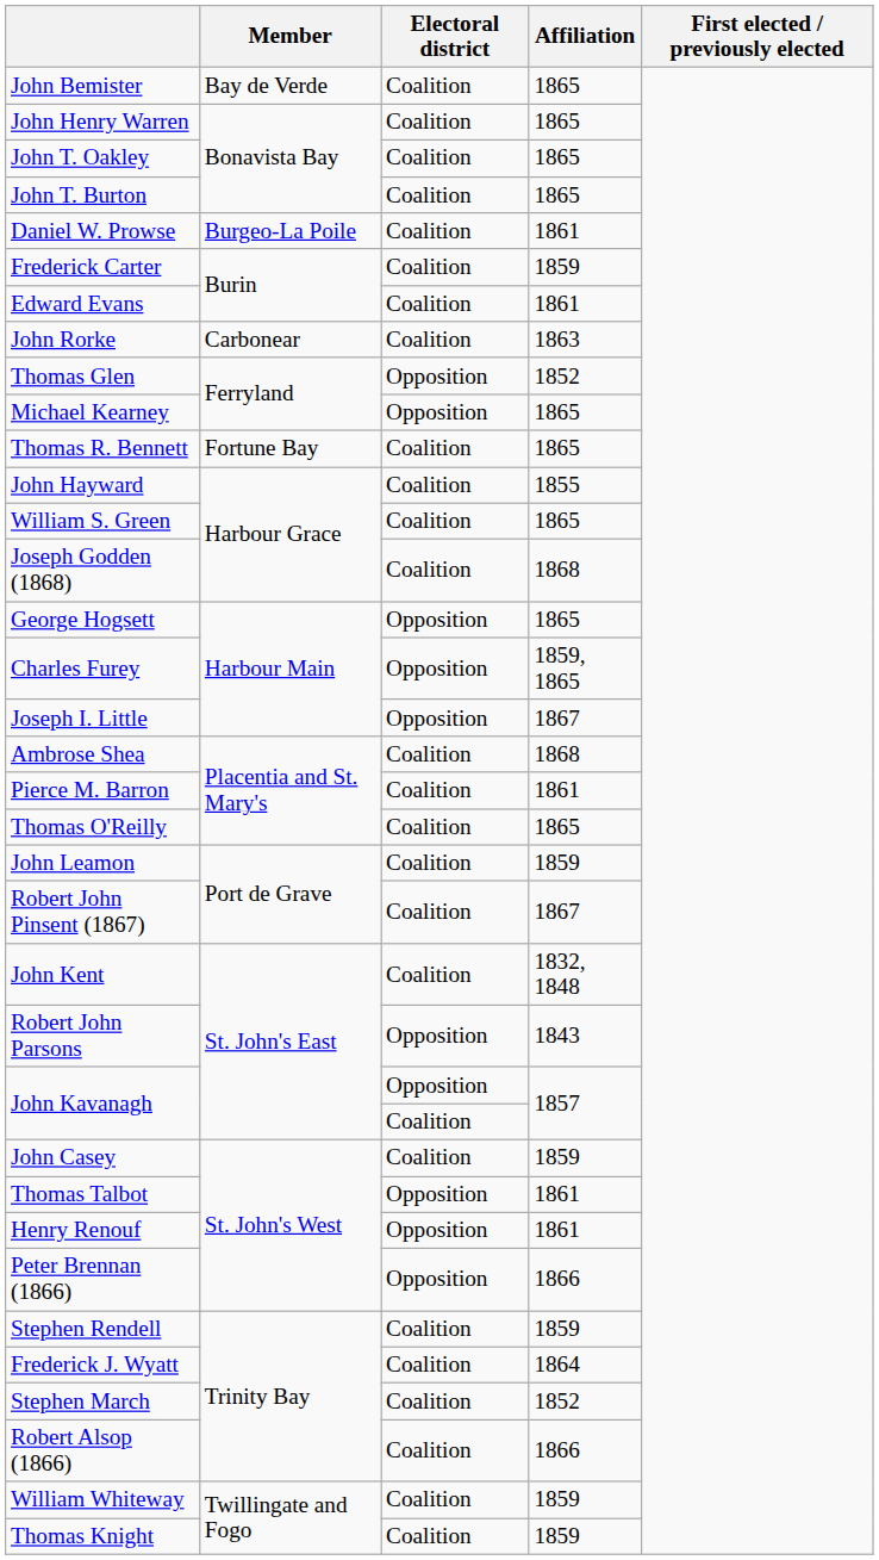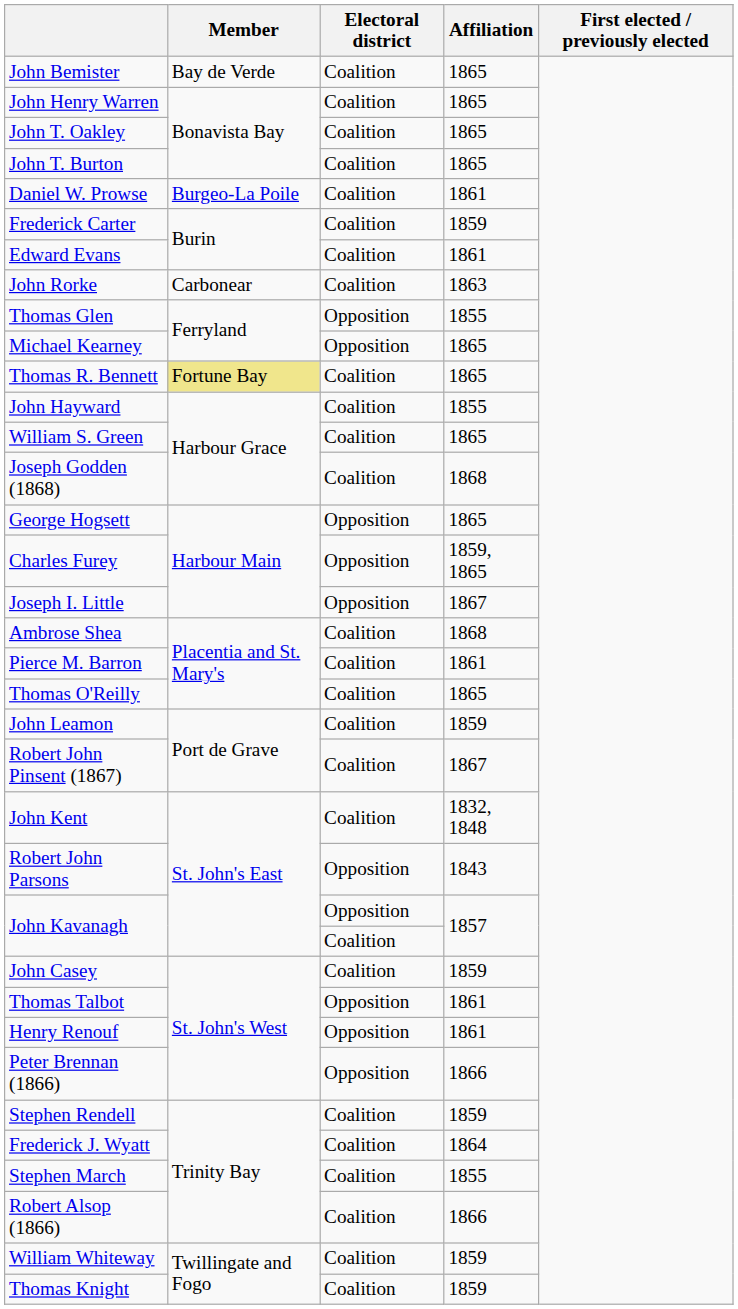 <table class="wikitable sortable">
 <tr>
 <th></th>
 <th>Member</th>
 <th>Electoral district</th>
 <th>Affiliation</th>
 <th>First elected / previously elected</th>
 </tr>
 <tr>
 <td><a href='#'>John Bemister</a></td>
 <td>Bay de Verde</td>
 <td>Coalition</td>
 <td>1865</td>
 </tr>
 <tr>
 <td><a href='#'>John Henry Warren</a></td>
 <td rowspan=3>Bonavista Bay</td>
 <td>Coalition</td>
 <td>1865</td>
 </tr>
 <tr>
 <td><a href='#'>John T. Oakley</a></td>
 <td>Coalition</td>
 <td>1865</td>
 </tr>
 <tr>
 <td><a href='#'>John T. Burton</a></td>
 <td>Coalition</td>
 <td>1865</td>
 </tr>
 <tr>
 <td><a href='#'>Daniel W. Prowse</a></td>
 <td><a href='#'>Burgeo-La Poile</a></td>
 <td>Coalition</td>
 <td>1861</td>
 </tr>
 <tr>
 <td><a href='#'>Frederick Carter</a></td>
 <td rowspan=2>Burin</td>
 <td>Coalition</td>
 <td>1859</td>
 </tr>
 <tr>
 <td><a href='#'>Edward Evans</a></td>
 <td>Coalition</td>
 <td>1861</td>
 </tr>
 <tr>
 <td><a href='#'>John Rorke</a></td>
 <td>Carbonear</td>
 <td>Coalition</td>
 <td>1863</td>
 </tr>
 <tr>
 <td><a href='#'>Thomas Glen</a></td>
 <td rowspan=2>Ferryland</td>
 <td>Opposition</td>
-<td>1852</td>
+<td>1855</td>
 </tr>
 <tr>
 <td><a href='#'>Michael Kearney</a></td>
 <td>Opposition</td>
 <td>1865</td>
 </tr>
 <tr>
 <td><a href='#'>Thomas R. Bennett</a></td>
-<td>Fortune Bay</td>
+<td style="background: khaki;">Fortune Bay</td>
 <td>Coalition</td>
 <td>1865</td>
 </tr>
 <tr>
 <td><a href='#'>John Hayward</a></td>
 <td rowspan=3>Harbour Grace</td>
 <td>Coalition</td>
 <td>1855</td>
 </tr>
 <tr>
 <td><a href='#'>William S. Green</a></td>
 <td>Coalition</td>
 <td>1865</td>
 </tr>
 <tr>
 <td><a href='#'>Joseph Godden</a> (1868)</td>
 <td>Coalition</td>
 <td>1868</td>
 </tr>
 <tr>
 <td><a href='#'>George Hogsett</a></td>
 <td rowspan=3><a href='#'>Harbour Main</a></td>
 <td>Opposition</td>
 <td>1865</td>
 </tr>
 <tr>
 <td><a href='#'>Charles Furey</a></td>
 <td>Opposition</td>
 <td>1859, 1865</td>
 </tr>
 <tr>
 <td><a href='#'>Joseph I. Little</a></td>
 <td>Opposition</td>
 <td>1867</td>
 </tr>
 <tr>
 <td><a href='#'>Ambrose Shea</a></td>
 <td rowspan=3><a href='#'>Placentia and St. Mary's</a></td>
 <td>Coalition</td>
 <td>1868</td>
 </tr>
 <tr>
 <td><a href='#'>Pierce M. Barron</a></td>
 <td>Coalition</td>
 <td>1861</td>
 </tr>
 <tr>
 <td><a href='#'>Thomas O'Reilly</a></td>
 <td>Coalition</td>
 <td>1865</td>
 </tr>
 <tr>
 <td><a href='#'>John Leamon</a></td>
 <td rowspan=2>Port de Grave</td>
 <td>Coalition</td>
 <td>1859</td>
 </tr>
 <tr>
 <td><a href='#'>Robert John Pinsent</a> (1867)</td>
 <td>Coalition</td>
 <td>1867</td>
 </tr>
 <tr>
 <td><a href='#'>John Kent</a></td>
 <td rowspan=4><a href='#'>St. John's East</a></td>
 <td>Coalition</td>
 <td>1832, 1848</td>
 </tr>
 <tr>
 <td><a href='#'>Robert John Parsons</a></td>
 <td>Opposition</td>
 <td>1843</td>
 </tr>
 <tr>
 <td rowspan=2><a href='#'>John Kavanagh</a></td>
 <td>Opposition</td>
 <td rowspan=2>1857</td>
 </tr>
 <tr>
 <td>Coalition</td>
 </tr>
 <tr>
 <td><a href='#'>John Casey</a></td>
 <td rowspan=4><a href='#'>St. John's West</a></td>
 <td>Coalition</td>
 <td>1859</td>
 </tr>
 <tr>
 <td><a href='#'>Thomas Talbot</a></td>
 <td>Opposition</td>
 <td>1861</td>
 </tr>
 <tr>
 <td><a href='#'>Henry Renouf</a></td>
 <td>Opposition</td>
 <td>1861</td>
 </tr>
 <tr>
 <td><a href='#'>Peter Brennan</a> (1866)</td>
 <td>Opposition</td>
 <td>1866</td>
 </tr>
 <tr>
 <td><a href='#'>Stephen Rendell</a></td>
 <td rowspan=4>Trinity Bay</td>
 <td>Coalition</td>
 <td>1859</td>
 </tr>
 <tr>
 <td><a href='#'>Frederick J. Wyatt</a></td>
 <td>Coalition</td>
 <td>1864</td>
 </tr>
 <tr>
 <td><a href='#'>Stephen March</a></td>
 <td>Coalition</td>
-<td>1852</td>
+<td>1855</td>
 </tr>
 <tr>
 <td><a href='#'>Robert Alsop</a> (1866)</td>
 <td>Coalition</td>
 <td>1866</td>
 </tr>
 <tr>
 <td><a href='#'>William Whiteway</a></td>
 <td rowspan=2>Twillingate and Fogo</td>
 <td>Coalition</td>
 <td>1859</td>
 </tr>
 <tr>
 <td><a href='#'>Thomas Knight</a></td>
 <td>Coalition</td>
 <td>1859</td>
 </tr>
 </table>
